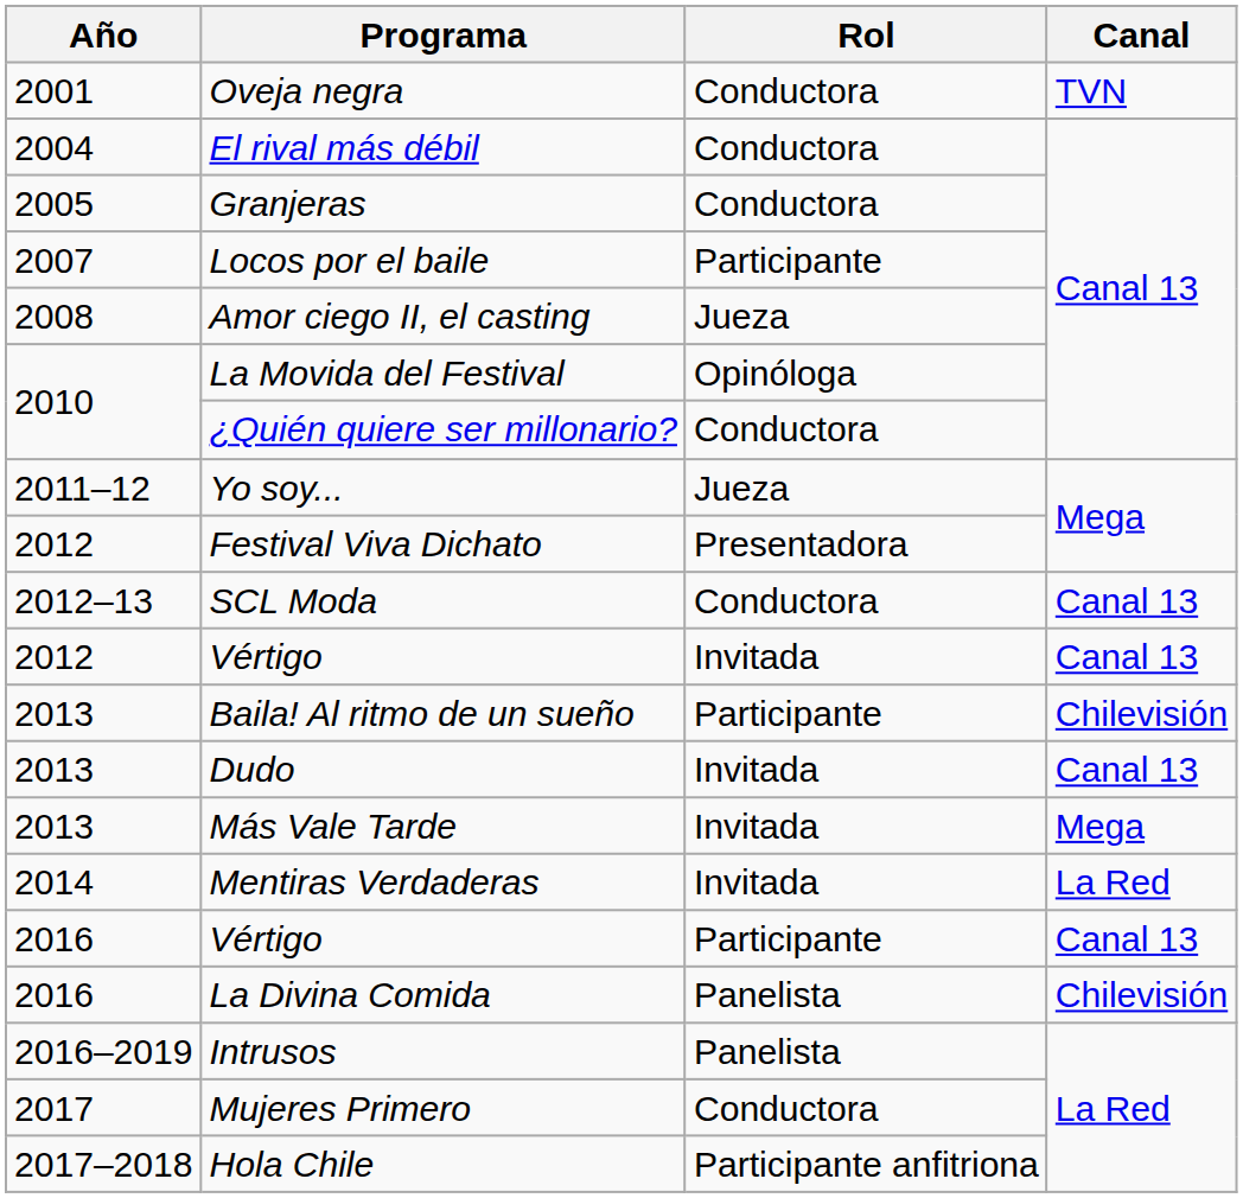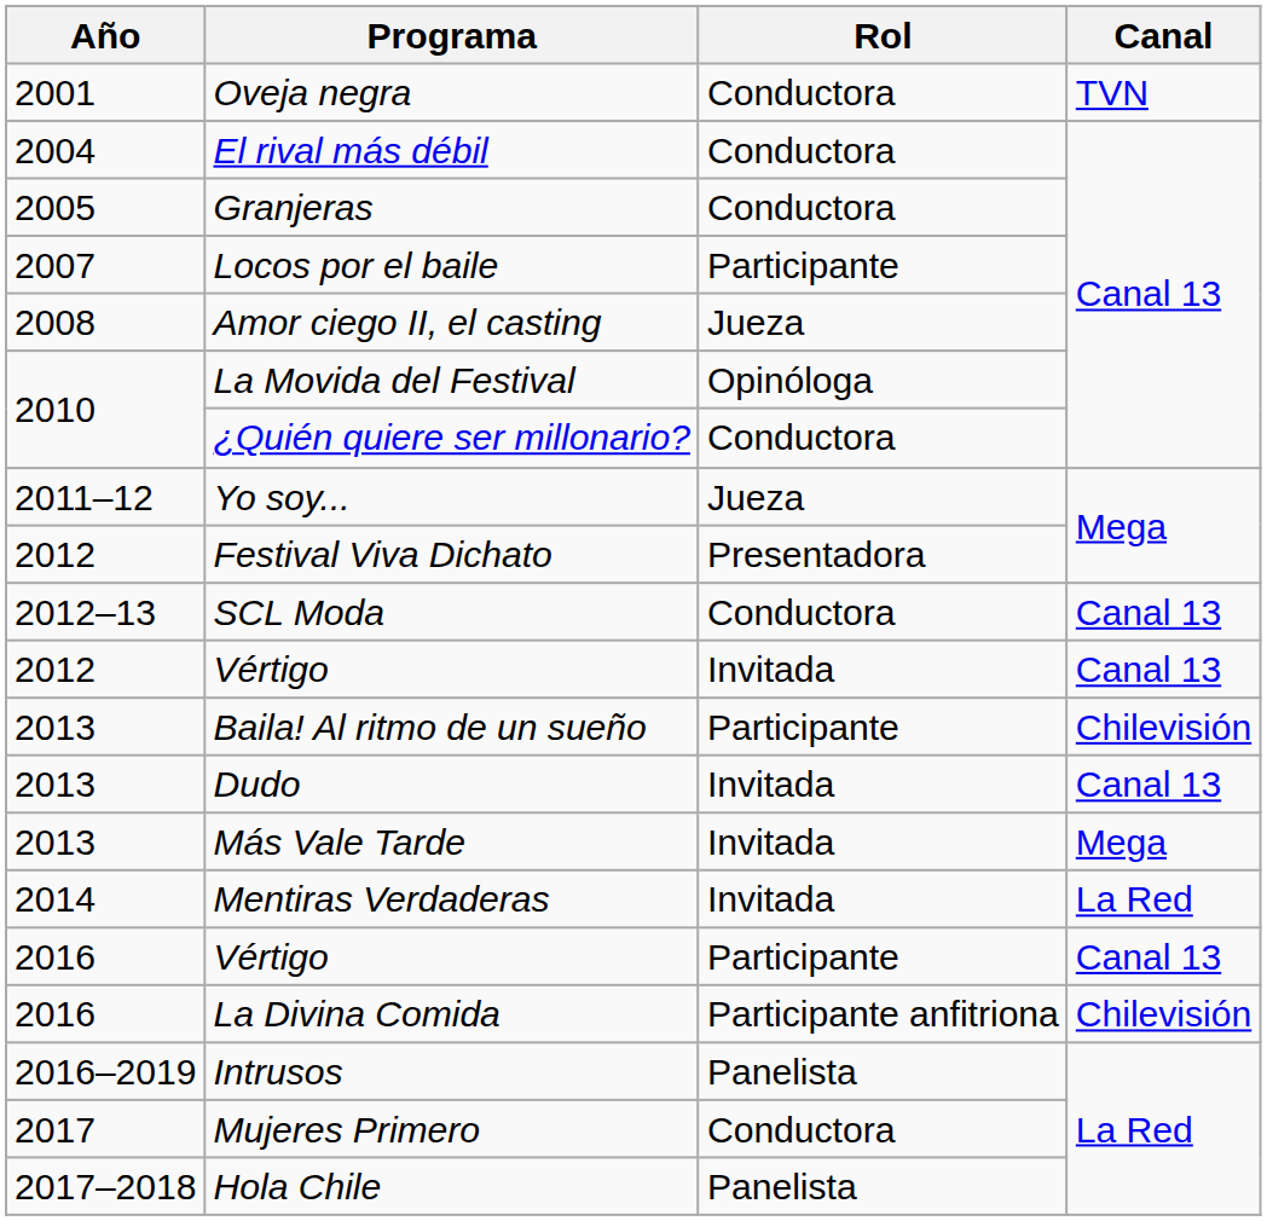 <table class="wikitable" style="font-size: 95%;">
 <tr>
 <th>Año</th>
 <th>Programa</th>
 <th>Rol</th>
 <th>Canal</th>
 </tr>
 <tr>
 <td>2001</td>
 <td><em>Oveja negra</em></td>
 <td>Conductora</td>
 <td><a href='#'>TVN</a></td>
 </tr>
 <tr>
 <td>2004</td>
 <td><em><a href='#'>El rival más débil</a></em></td>
 <td>Conductora</td>
 <td rowspan=6><a href='#'>Canal 13</a></td>
 </tr>
 <tr>
 <td>2005</td>
 <td><em>Granjeras</em></td>
 <td>Conductora</td>
 </tr>
 <tr>
 <td>2007</td>
 <td><em>Locos por el baile</em></td>
 <td>Participante</td>
 </tr>
 <tr>
 <td>2008</td>
 <td><em>Amor ciego II, el casting</em></td>
 <td>Jueza</td>
 </tr>
 <tr>
 <td rowspan=2>2010</td>
 <td><em>La Movida del Festival</em></td>
 <td>Opinóloga</td>
 </tr>
 <tr>
 <td><em><a href='#'>¿Quién quiere ser millonario?</a></em></td>
 <td>Conductora</td>
 </tr>
 <tr>
 <td>2011–12</td>
 <td><em>Yo soy...</em></td>
 <td>Jueza</td>
 <td rowspan=2><a href='#'>Mega</a></td>
 </tr>
 <tr>
 <td>2012</td>
 <td><em>Festival Viva Dichato</em></td>
 <td>Presentadora</td>
 </tr>
 <tr>
 <td>2012–13</td>
 <td><em>SCL Moda</em></td>
 <td>Conductora</td>
 <td><a href='#'>Canal 13</a></td>
 </tr>
 <tr>
 <td>2012</td>
 <td><em>Vértigo</em></td>
 <td>Invitada</td>
 <td><a href='#'>Canal 13</a></td>
 </tr>
 <tr>
 <td>2013</td>
 <td><em>Baila! Al ritmo de un sueño</em></td>
 <td>Participante</td>
 <td><a href='#'>Chilevisión</a></td>
 </tr>
 <tr>
 <td>2013</td>
 <td><em>Dudo</em></td>
 <td>Invitada</td>
 <td><a href='#'>Canal 13</a></td>
 </tr>
 <tr>
 <td>2013</td>
 <td><em>Más Vale Tarde</em></td>
 <td>Invitada</td>
 <td><a href='#'>Mega</a></td>
 </tr>
 <tr>
 <td>2014</td>
 <td><em>Mentiras Verdaderas</em></td>
 <td>Invitada</td>
 <td><a href='#'>La Red</a></td>
 </tr>
 <tr>
 <td>2016</td>
 <td><em>Vértigo</em></td>
 <td>Participante</td>
 <td><a href='#'>Canal 13</a></td>
 </tr>
 <tr>
 <td>2016</td>
 <td><em>La Divina Comida</em></td>
-<td>Panelista</td>
+<td>Participante anfitriona</td>
 <td><a href='#'>Chilevisión</a></td>
 </tr>
 <tr>
 <td>2016–2019</td>
 <td><em>Intrusos</em></td>
 <td>Panelista</td>
 <td rowspan="3"><a href='#'>La Red</a></td>
 </tr>
 <tr>
 <td>2017</td>
 <td><em>Mujeres Primero</em></td>
 <td>Conductora</td>
 </tr>
 <tr>
 <td>2017–2018</td>
 <td><em>Hola Chile</em></td>
-<td>Participante anfitriona</td>
+<td>Panelista</td>
 </tr>
 </table>
